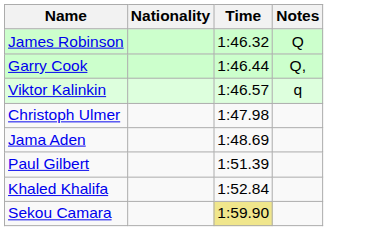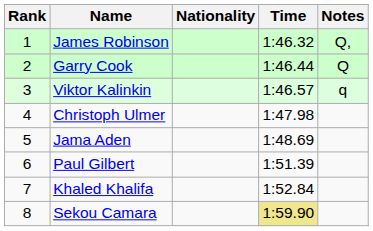 <table class="wikitable sortable" style="text-align:center">
 <tr>
+<th>Rank</th>
 <th>Name</th>
 <th>Nationality</th>
 <th>Time</th>
 <th>Notes</th>
 </tr>
 <tr style="background:#ccffcc;">
+<td align="center">1</td>
 <td align=left><a href='#'>James Robinson</a></td>
 <td align=left></td>
 <td align="center">1:46.32</td>
-<td>Q</td>
+<td>Q, </td>
 </tr>
 <tr style="background:#ccffcc;">
+<td align="center">2</td>
 <td align=left><a href='#'>Garry Cook</a></td>
 <td align=left></td>
 <td align="center">1:46.44</td>
-<td>Q, </td>
+<td>Q</td>
 </tr>
 <tr style="background:#ddffdd;">
+<td align="center">3</td>
 <td align=left><a href='#'>Viktor Kalinkin</a></td>
 <td align=left></td>
 <td align="center">1:46.57</td>
 <td>q</td>
 </tr>
 <tr>
+<td align="center">4</td>
 <td align=left><a href='#'>Christoph Ulmer</a></td>
 <td align=left></td>
 <td align="center">1:47.98</td>
 <td></td>
 </tr>
 <tr>
+<td align="center">5</td>
 <td align=left><a href='#'>Jama Aden</a></td>
 <td align=left></td>
 <td align="center">1:48.69</td>
 <td></td>
 </tr>
 <tr>
+<td align="center">6</td>
 <td align=left><a href='#'>Paul Gilbert</a></td>
 <td align=left></td>
 <td align="center">1:51.39</td>
 <td></td>
 </tr>
 <tr>
+<td align="center">7</td>
 <td align=left><a href='#'>Khaled Khalifa</a></td>
 <td align=left></td>
 <td align="center">1:52.84</td>
 <td></td>
 </tr>
 <tr>
+<td align="center">8</td>
 <td align=left><a href='#'>Sekou Camara</a></td>
 <td align=left></td>
 <td align="center" style="background: khaki;">1:59.90</td>
 <td></td>
 </tr>
 </table>
